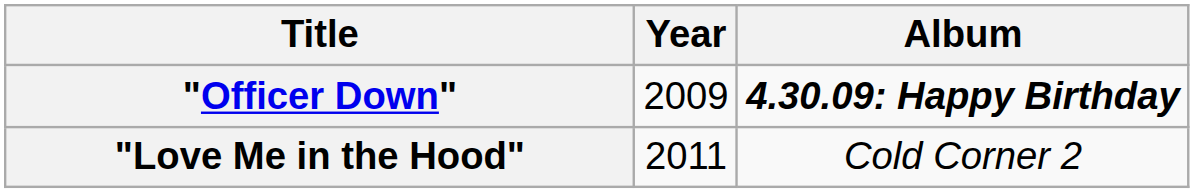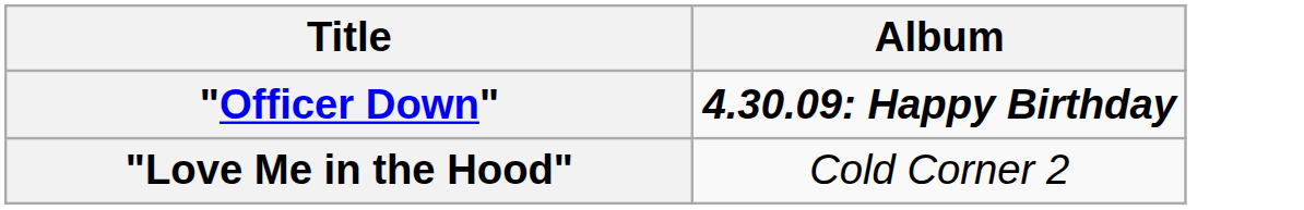 <table class="wikitable plainrowheaders" style="text-align:center;">
 <tr>
 <th scope="col" style="width:16em;">Title</th>
-<th scope="col">Year</th>
 <th scope="col">Album</th>
 </tr>
 <tr>
 <th scope="row">"<a href='#'>Officer Down</a>"</th>
-<td>2009</td>
 <td><strong><em>4.30.09: Happy Birthday</em></strong></td>
 </tr>
 <tr>
 <th scope="row">"Love Me in the Hood"</th>
-<td>2011</td>
 <td><em>Cold Corner 2</em></td>
 </tr>
 </table>
